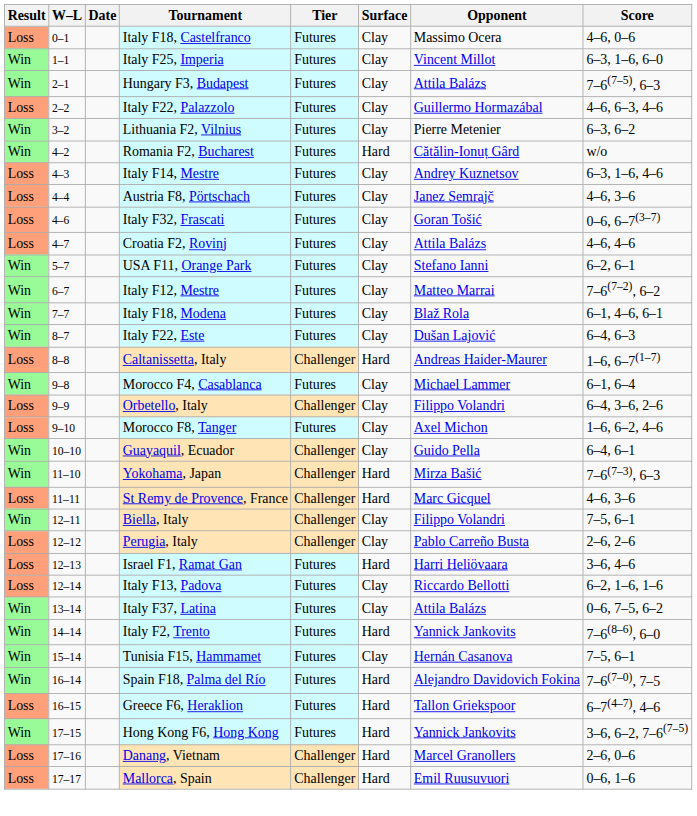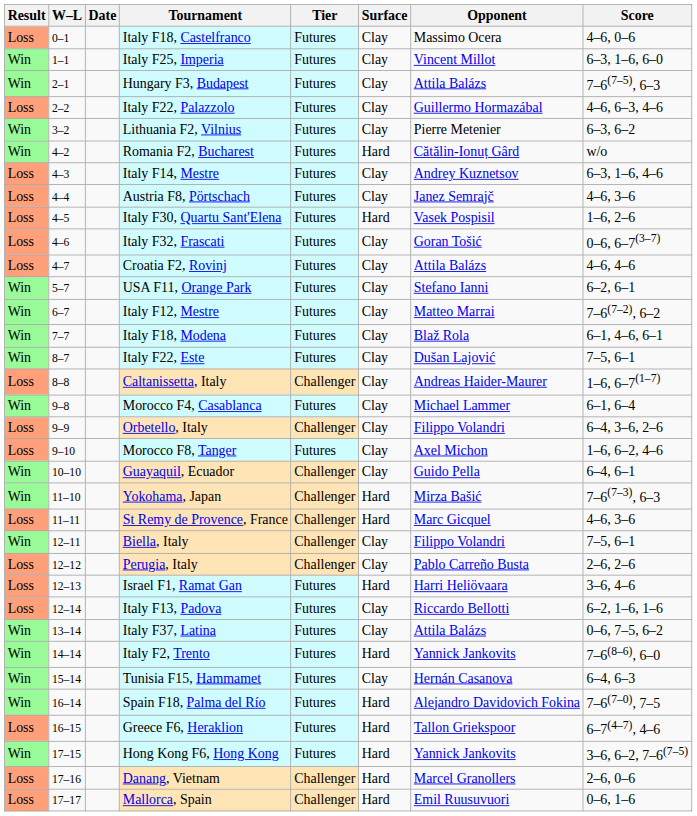 <table class="sortable wikitable">
 <tr>
 <th>Result</th>
 <th class="unsortable">W–L</th>
 <th>Date</th>
 <th>Tournament</th>
 <th>Tier</th>
 <th>Surface</th>
 <th>Opponent</th>
 <th class="unsortable">Score</th>
 </tr>
 <tr>
 <td bgcolor=FFA07A>Loss</td>
 <td><small>0–1</small></td>
 <td></td>
 <td style="background:#cffcff;">Italy F18, <a href='#'>Castelfranco</a></td>
 <td style="background:#cffcff;">Futures</td>
 <td>Clay</td>
 <td> Massimo Ocera</td>
 <td>4–6, 0–6</td>
 </tr>
 <tr>
 <td bgcolor=98FB98>Win</td>
 <td><small>1–1</small></td>
 <td></td>
 <td style="background:#cffcff;">Italy F25, <a href='#'>Imperia</a></td>
 <td style="background:#cffcff;">Futures</td>
 <td>Clay</td>
 <td> <a href='#'>Vincent Millot</a></td>
 <td>6–3, 1–6, 6–0</td>
 </tr>
 <tr>
 <td bgcolor=98FB98>Win</td>
 <td><small>2–1</small></td>
 <td></td>
 <td style="background:#cffcff;">Hungary F3, <a href='#'>Budapest</a></td>
 <td style="background:#cffcff;">Futures</td>
 <td>Clay</td>
 <td> <a href='#'>Attila Balázs</a></td>
 <td>7–6<sup>(7–5)</sup>, 6–3</td>
 </tr>
 <tr>
 <td bgcolor=FFA07A>Loss</td>
 <td><small>2–2</small></td>
 <td></td>
 <td style="background:#cffcff;">Italy F22, <a href='#'>Palazzolo</a></td>
 <td style="background:#cffcff;">Futures</td>
 <td>Clay</td>
 <td> <a href='#'>Guillermo Hormazábal</a></td>
 <td>4–6, 6–3, 4–6</td>
 </tr>
 <tr>
 <td bgcolor=98FB98>Win</td>
 <td><small>3–2</small></td>
 <td></td>
 <td style="background:#cffcff;">Lithuania F2, <a href='#'>Vilnius</a></td>
 <td style="background:#cffcff;">Futures</td>
 <td>Clay</td>
 <td> Pierre Metenier</td>
 <td>6–3, 6–2</td>
 </tr>
 <tr>
 <td bgcolor=98FB98>Win</td>
 <td><small>4–2</small></td>
 <td></td>
 <td style="background:#cffcff;">Romania F2, <a href='#'>Bucharest</a></td>
 <td style="background:#cffcff;">Futures</td>
 <td>Hard</td>
 <td> <a href='#'>Cătălin-Ionuț Gârd</a></td>
 <td>w/o</td>
 </tr>
 <tr>
 <td bgcolor=FFA07A>Loss</td>
 <td><small>4–3</small></td>
 <td></td>
 <td style="background:#cffcff;">Italy F14, <a href='#'>Mestre</a></td>
 <td style="background:#cffcff;">Futures</td>
 <td>Clay</td>
 <td> <a href='#'>Andrey Kuznetsov</a></td>
 <td>6–3, 1–6, 4–6</td>
 </tr>
 <tr>
 <td bgcolor=FFA07A>Loss</td>
 <td><small>4–4</small></td>
 <td></td>
 <td style="background:#cffcff;">Austria F8, <a href='#'>Pörtschach</a></td>
 <td style="background:#cffcff;">Futures</td>
 <td>Clay</td>
 <td> <a href='#'>Janez Semrajč</a></td>
 <td>4–6, 3–6</td>
 </tr>
 <tr>
 <td bgcolor=FFA07A>Loss</td>
+<td><small>4–5</small></td>
+<td></td>
+<td style="background:#cffcff;">Italy F30, <a href='#'>Quartu Sant'Elena</a></td>
+<td style="background:#cffcff;">Futures</td>
+<td>Hard</td>
+<td> <a href='#'>Vasek Pospisil</a></td>
+<td>1–6, 2–6</td>
+</tr>
+<tr>
+<td bgcolor=FFA07A>Loss</td>
 <td><small>4–6</small></td>
 <td></td>
 <td style="background:#cffcff;">Italy F32, <a href='#'>Frascati</a></td>
 <td style="background:#cffcff;">Futures</td>
 <td>Clay</td>
 <td> <a href='#'>Goran Tošić</a></td>
 <td>0–6, 6–7<sup>(3–7)</sup></td>
 </tr>
 <tr>
 <td bgcolor=FFA07A>Loss</td>
 <td><small>4–7</small></td>
 <td></td>
 <td style="background:#cffcff;">Croatia F2, <a href='#'>Rovinj</a></td>
 <td style="background:#cffcff;">Futures</td>
 <td>Clay</td>
 <td> <a href='#'>Attila Balázs</a></td>
 <td>4–6, 4–6</td>
 </tr>
 <tr>
 <td bgcolor=98FB98>Win</td>
 <td><small>5–7</small></td>
 <td></td>
 <td style="background:#cffcff;">USA F11, <a href='#'>Orange Park</a></td>
 <td style="background:#cffcff;">Futures</td>
 <td>Clay</td>
 <td> <a href='#'>Stefano Ianni</a></td>
 <td>6–2, 6–1</td>
 </tr>
 <tr>
 <td bgcolor=98FB98>Win</td>
 <td><small>6–7</small></td>
 <td></td>
 <td style="background:#cffcff;">Italy F12, <a href='#'>Mestre</a></td>
 <td style="background:#cffcff;">Futures</td>
 <td>Clay</td>
 <td> <a href='#'>Matteo Marrai</a></td>
 <td>7–6<sup>(7–2)</sup>, 6–2</td>
 </tr>
 <tr>
 <td bgcolor=98FB98>Win</td>
 <td><small>7–7</small></td>
 <td></td>
 <td style="background:#cffcff;">Italy F18, <a href='#'>Modena</a></td>
 <td style="background:#cffcff;">Futures</td>
 <td>Clay</td>
 <td> <a href='#'>Blaž Rola</a></td>
 <td>6–1, 4–6, 6–1</td>
 </tr>
 <tr>
 <td bgcolor=98FB98>Win</td>
 <td><small>8–7</small></td>
 <td></td>
 <td style="background:#cffcff;">Italy F22, <a href='#'>Este</a></td>
 <td style="background:#cffcff;">Futures</td>
 <td>Clay</td>
 <td> <a href='#'>Dušan Lajović</a></td>
-<td>6–4, 6–3</td>
+<td>7–5, 6–1</td>
 </tr>
 <tr>
 <td bgcolor=FFA07A>Loss</td>
 <td><small>8–8</small></td>
 <td><a href='#'></a></td>
 <td style="background:moccasin;"><a href='#'>Caltanissetta</a>, Italy</td>
 <td style="background:moccasin;">Challenger</td>
-<td>Hard</td>
+<td>Clay</td>
 <td> <a href='#'>Andreas Haider-Maurer</a></td>
 <td>1–6, 6–7<sup>(1–7)</sup></td>
 </tr>
 <tr>
 <td bgcolor=98FB98>Win</td>
 <td><small>9–8</small></td>
 <td></td>
 <td style="background:#cffcff;">Morocco F4, <a href='#'>Casablanca</a></td>
 <td style="background:#cffcff;">Futures</td>
 <td>Clay</td>
 <td> <a href='#'>Michael Lammer</a></td>
 <td>6–1, 6–4</td>
 </tr>
 <tr>
 <td bgcolor=FFA07A>Loss</td>
 <td><small>9–9</small></td>
 <td><a href='#'></a></td>
 <td style="background:moccasin;"><a href='#'>Orbetello</a>, Italy</td>
 <td style="background:moccasin;">Challenger</td>
 <td>Clay</td>
 <td> <a href='#'>Filippo Volandri</a></td>
 <td>6–4, 3–6, 2–6</td>
 </tr>
 <tr>
 <td bgcolor=FFA07A>Loss</td>
 <td><small>9–10</small></td>
 <td></td>
 <td style="background:#cffcff;">Morocco F8, <a href='#'>Tanger</a></td>
 <td style="background:#cffcff;">Futures</td>
 <td>Clay</td>
 <td> <a href='#'>Axel Michon</a></td>
 <td>1–6, 6–2, 4–6</td>
 </tr>
 <tr>
 <td bgcolor=98FB98>Win</td>
 <td><small>10–10</small></td>
 <td><a href='#'></a></td>
 <td style="background:moccasin;"><a href='#'>Guayaquil</a>, Ecuador</td>
 <td style="background:moccasin;">Challenger</td>
 <td>Clay</td>
 <td> <a href='#'>Guido Pella</a></td>
 <td>6–4, 6–1</td>
 </tr>
 <tr>
 <td bgcolor=98FB98>Win</td>
 <td><small>11–10</small></td>
 <td><a href='#'></a></td>
 <td style="background:moccasin;"><a href='#'>Yokohama</a>, Japan</td>
 <td style="background:moccasin;">Challenger</td>
 <td>Hard</td>
 <td> <a href='#'>Mirza Bašić</a></td>
 <td>7–6<sup>(7–3)</sup>, 6–3</td>
 </tr>
 <tr>
 <td bgcolor=FFA07A>Loss</td>
 <td><small>11–11</small></td>
 <td><a href='#'></a></td>
 <td style="background:moccasin;"><a href='#'>St Remy de Provence</a>, France</td>
 <td style="background:moccasin;">Challenger</td>
 <td>Hard</td>
 <td> <a href='#'>Marc Gicquel</a></td>
 <td>4–6, 3–6</td>
 </tr>
 <tr>
 <td bgcolor=98FB98>Win</td>
 <td><small>12–11</small></td>
 <td><a href='#'></a></td>
 <td style="background:moccasin;"><a href='#'>Biella</a>, Italy</td>
 <td style="background:moccasin;">Challenger</td>
 <td>Clay</td>
 <td> <a href='#'>Filippo Volandri</a></td>
 <td>7–5, 6–1</td>
 </tr>
 <tr>
 <td bgcolor=FFA07A>Loss</td>
 <td><small>12–12</small></td>
 <td><a href='#'></a></td>
 <td style="background:moccasin;"><a href='#'>Perugia</a>, Italy</td>
 <td style="background:moccasin;">Challenger</td>
 <td>Clay</td>
 <td> <a href='#'>Pablo Carreño Busta</a></td>
 <td>2–6, 2–6</td>
 </tr>
 <tr>
 <td bgcolor=FFA07A>Loss</td>
 <td><small>12–13</small></td>
 <td></td>
 <td style="background:#cffcff;">Israel F1, <a href='#'>Ramat Gan</a></td>
 <td style="background:#cffcff;">Futures</td>
 <td>Hard</td>
 <td> <a href='#'>Harri Heliövaara</a></td>
 <td>3–6, 4–6</td>
 </tr>
 <tr>
 <td bgcolor=FFA07A>Loss</td>
 <td><small>12–14</small></td>
 <td></td>
 <td style="background:#cffcff;">Italy F13, <a href='#'>Padova</a></td>
 <td style="background:#cffcff;">Futures</td>
 <td>Clay</td>
 <td> <a href='#'>Riccardo Bellotti</a></td>
 <td>6–2, 1–6, 1–6</td>
 </tr>
 <tr>
 <td bgcolor=98FB98>Win</td>
 <td><small>13–14</small></td>
 <td></td>
 <td style="background:#cffcff;">Italy F37, <a href='#'>Latina</a></td>
 <td style="background:#cffcff;">Futures</td>
 <td>Clay</td>
 <td> <a href='#'>Attila Balázs</a></td>
 <td>0–6, 7–5, 6–2</td>
 </tr>
 <tr>
 <td bgcolor=98FB98>Win</td>
 <td><small>14–14</small></td>
 <td></td>
 <td style="background:#cffcff;">Italy F2, <a href='#'>Trento</a></td>
 <td style="background:#cffcff;">Futures</td>
 <td>Hard</td>
 <td> <a href='#'>Yannick Jankovits</a></td>
 <td>7–6<sup>(8–6)</sup>, 6–0</td>
 </tr>
 <tr>
 <td bgcolor=98FB98>Win</td>
 <td><small>15–14</small></td>
 <td></td>
 <td style="background:#cffcff;">Tunisia F15, <a href='#'>Hammamet</a></td>
 <td style="background:#cffcff;">Futures</td>
 <td>Clay</td>
 <td> <a href='#'>Hernán Casanova</a></td>
-<td>7–5, 6–1</td>
+<td>6–4, 6–3</td>
 </tr>
 <tr>
 <td bgcolor=98FB98>Win</td>
 <td><small>16–14</small></td>
 <td></td>
 <td style="background:#cffcff;">Spain F18, <a href='#'>Palma del Río</a></td>
 <td style="background:#cffcff;">Futures</td>
 <td>Hard</td>
 <td> <a href='#'>Alejandro Davidovich Fokina</a></td>
 <td>7–6<sup>(7–0)</sup>, 7–5</td>
 </tr>
 <tr>
 <td bgcolor=FFA07A>Loss</td>
 <td><small>16–15</small></td>
 <td></td>
 <td style="background:#cffcff;">Greece F6, <a href='#'>Heraklion</a></td>
 <td style="background:#cffcff;">Futures</td>
 <td>Hard</td>
 <td> <a href='#'>Tallon Griekspoor</a></td>
 <td>6–7<sup>(4–7)</sup>, 4–6</td>
 </tr>
 <tr>
 <td bgcolor=98FB98>Win</td>
 <td><small>17–15</small></td>
 <td></td>
 <td style="background:#cffcff;">Hong Kong F6, <a href='#'>Hong Kong</a></td>
 <td style="background:#cffcff;">Futures</td>
 <td>Hard</td>
 <td> <a href='#'>Yannick Jankovits</a></td>
 <td>3–6, 6–2, 7–6<sup>(7–5)</sup></td>
 </tr>
 <tr>
 <td bgcolor=FFA07A>Loss</td>
 <td><small>17–16</small></td>
 <td><a href='#'></a></td>
 <td style="background:moccasin;"><a href='#'>Danang</a>, Vietnam</td>
 <td style="background:moccasin;">Challenger</td>
 <td>Hard</td>
 <td> <a href='#'>Marcel Granollers</a></td>
 <td>2–6, 0–6</td>
 </tr>
 <tr>
 <td bgcolor=FFA07A>Loss</td>
 <td><small>17–17</small></td>
 <td><a href='#'></a></td>
 <td style="background:moccasin;"><a href='#'>Mallorca</a>, Spain</td>
 <td style="background:moccasin;">Challenger</td>
 <td>Hard</td>
 <td> <a href='#'>Emil Ruusuvuori</a></td>
 <td>0–6, 1–6</td>
 </tr>
 </table>
